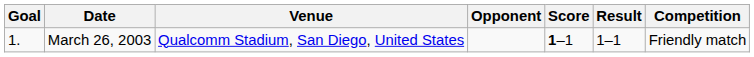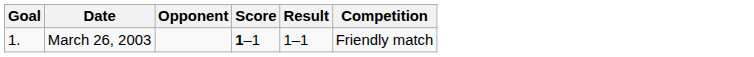 <table class="wikitable">
 <tr>
 <th>Goal</th>
 <th>Date</th>
-<th>Venue</th>
 <th>Opponent</th>
 <th>Score</th>
 <th>Result</th>
 <th>Competition</th>
 </tr>
 <tr>
 <td>1.</td>
 <td>March 26, 2003</td>
-<td><a href='#'>Qualcomm Stadium</a>, <a href='#'>San Diego</a>, <a href='#'>United States</a></td>
 <td></td>
 <td><strong>1</strong>–1</td>
 <td>1–1</td>
 <td>Friendly match</td>
 </tr>
 </table>
